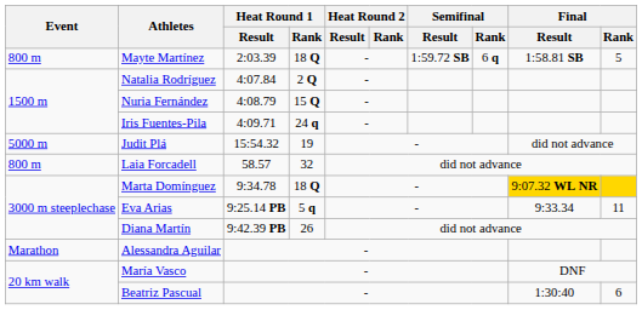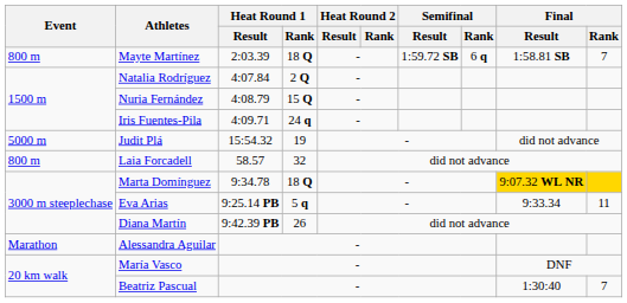 <table class="wikitable" border="1" style="font-size:90%">
 <tr>
 <th rowspan="2">Event</th>
 <th rowspan="2">Athletes</th>
 <th colspan="2">Heat Round 1</th>
 <th colspan="2">Heat Round 2</th>
 <th colspan="2">Semifinal</th>
 <th colspan="2">Final</th>
 </tr>
 <tr>
 <th>Result</th>
 <th>Rank</th>
 <th>Result</th>
 <th>Rank</th>
 <th>Result</th>
 <th>Rank</th>
 <th>Result</th>
 <th>Rank</th>
 </tr>
 <tr>
 <td><a href='#'>800 m</a></td>
 <td><a href='#'>Mayte Martínez</a></td>
 <td align=center>2:03.39</td>
 <td align=center>18 <strong>Q</strong></td>
 <td align=center colspan="2">-</td>
 <td align=center>1:59.72 <strong>SB</strong></td>
 <td align=center>6 <strong>q</strong></td>
 <td align=center>1:58.81 <strong>SB</strong></td>
-<td align=center>5</td>
+<td align=center>7</td>
 </tr>
 <tr>
 <td rowspan=3><a href='#'>1500 m</a></td>
 <td><a href='#'>Natalia Rodríguez</a></td>
 <td align=center>4:07.84</td>
 <td align=center>2 <strong>Q</strong></td>
 <td align=center colspan="2">-</td>
 <td align=center></td>
 <td align=center></td>
 <td align=center></td>
 <td align=center></td>
 </tr>
 <tr>
 <td><a href='#'>Nuria Fernández</a></td>
 <td align=center>4:08.79</td>
 <td align=center>15 <strong>Q</strong></td>
 <td align=center colspan="2">-</td>
 <td align=center></td>
 <td align=center></td>
 <td align=center></td>
 <td align=center></td>
 </tr>
 <tr>
 <td><a href='#'>Iris Fuentes-Pila</a></td>
 <td align=center>4:09.71</td>
 <td align=center>24 <strong>q</strong></td>
 <td align=center colspan="2">-</td>
 <td align=center></td>
 <td align=center></td>
 <td align=center></td>
 <td align=center></td>
 </tr>
 <tr>
 <td><a href='#'>5000 m</a></td>
 <td><a href='#'>Judit Plá</a></td>
 <td align=center>15:54.32</td>
 <td align=center>19</td>
 <td align=center colspan=4>-</td>
 <td align=center colspan=2>did not advance</td>
 </tr>
 <tr>
 <td><a href='#'>800 m</a></td>
 <td><a href='#'>Laia Forcadell</a></td>
 <td align=center>58.57</td>
 <td align=center>32</td>
 <td align=center colspan="6">did not advance</td>
 </tr>
 <tr>
 <td rowspan=3><a href='#'>3000 m steeplechase</a></td>
 <td><a href='#'>Marta Domínguez</a></td>
 <td align=center>9:34.78</td>
 <td align=center>18 <strong>Q</strong></td>
 <td align=center colspan="4">-</td>
 <td align=center bgcolor=gold>9:07.32 <strong>WL</strong> <strong>NR</strong></td>
 <td align=center bgcolor=gold></td>
 </tr>
 <tr>
 <td><a href='#'>Eva Arias</a></td>
 <td align=center>9:25.14 <strong>PB</strong></td>
 <td align=center>5 <strong>q</strong></td>
 <td align=center colspan="4">-</td>
 <td align=center>9:33.34</td>
 <td align=center>11</td>
 </tr>
 <tr>
 <td><a href='#'>Diana Martín</a></td>
 <td align=center>9:42.39 <strong>PB</strong></td>
 <td align=center>26</td>
 <td align=center colspan=6>did not advance</td>
 </tr>
 <tr>
 <td><a href='#'>Marathon</a></td>
 <td><a href='#'>Alessandra Aguilar</a></td>
 <td align=center colspan="6">-</td>
 <td align=center></td>
 <td align=center></td>
 </tr>
 <tr>
 <td rowspan=2><a href='#'>20 km walk</a></td>
 <td><a href='#'>María Vasco</a></td>
 <td align=center colspan="6">-</td>
 <td align=center colspan=2>DNF</td>
 </tr>
 <tr>
 <td><a href='#'>Beatriz Pascual</a></td>
 <td align=center colspan="6">-</td>
 <td align=center>1:30:40</td>
-<td align=center>6</td>
+<td align=center>7</td>
 </tr>
 </table>
